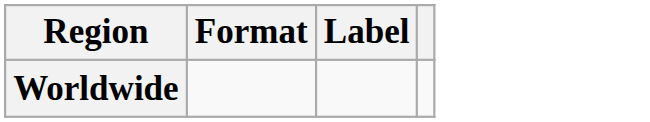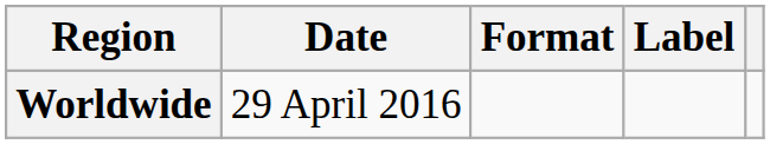 <table class="wikitable plainrowheaders">
 <tr>
 <th>Region</th>
+<th>Date</th>
 <th>Format</th>
 <th>Label</th>
 <th></th>
 </tr>
 <tr>
 <th scope="row">Worldwide</th>
+<td>29 April 2016</td>
 <td></td>
 <td></td>
 <td></td>
 </tr>
 </table>
